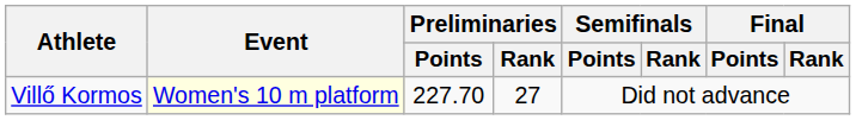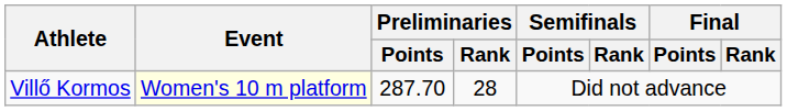 <table class=wikitable style="font-size:90%">
 <tr>
 <th rowspan="2">Athlete</th>
 <th rowspan="2">Event</th>
 <th colspan="2">Preliminaries</th>
 <th colspan="2">Semifinals</th>
 <th colspan="2">Final</th>
 </tr>
 <tr style="font-size:95%">
 <th>Points</th>
 <th>Rank</th>
 <th>Points</th>
 <th>Rank</th>
 <th>Points</th>
 <th>Rank</th>
 </tr>
 <tr align=center>
 <td align=left><a href='#'>Villő Kormos</a></td>
 <td align=left style="background: lightyellow;"><a href='#'>Women's 10 m platform</a></td>
-<td>227.70</td>
-<td>27</td>
+<td>287.70</td>
+<td>28</td>
 <td colspan=4>Did not advance</td>
 </tr>
 </table>
